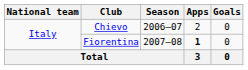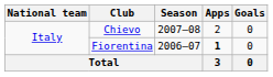 <table class="wikitable" style="text-align: center;">
 <tr>
 <th>National team</th>
 <th>Club</th>
 <th>Season</th>
 <th>Apps</th>
 <th>Goals</th>
 </tr>
 <tr>
 <td rowspan=2><a href='#'>Italy</a></td>
 <td><a href='#'>Chievo</a></td>
-<td>2006–07</td>
+<td>2007–08</td>
 <td>2</td>
 <td>0</td>
 </tr>
 <tr>
 <td><a href='#'>Fiorentina</a></td>
-<td>2007–08</td>
+<td>2006–07</td>
 <td><strong>1</strong></td>
 <td>0</td>
 </tr>
 <tr>
 <th colspan=3>Total</th>
 <th>3</th>
 <th>0</th>
 </tr>
 </table>
